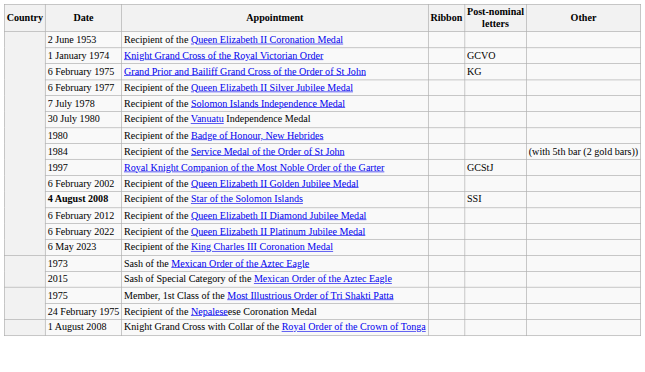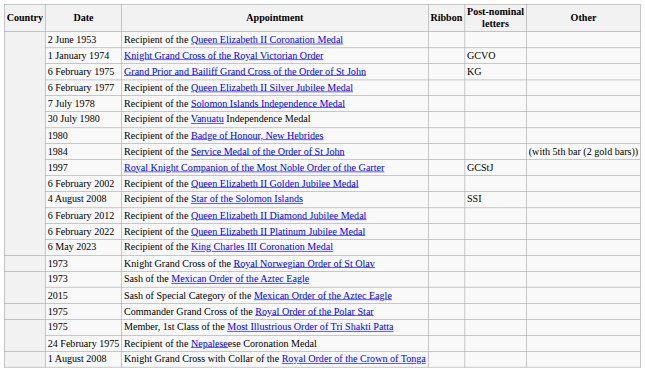 <table class="wikitable plainrowheaders">
 <tr>
 <th scope="col">Country</th>
 <th scope="col">Date</th>
 <th scope="col">Appointment</th>
 <th scope="col">Ribbon</th>
 <th scope="col">Post-nominal<br>letters</th>
 <th>Other</th>
 </tr>
 <tr>
 <th rowspan="14"></th>
 <td>2 June 1953</td>
 <td>Recipient of the <a href='#'>Queen Elizabeth II Coronation Medal</a></td>
 <td></td>
 <td></td>
 <td></td>
 </tr>
 <tr>
 <td>1 January 1974</td>
 <td><a href='#'>Knight Grand Cross of the Royal Victorian Order</a></td>
 <td></td>
 <td>GCVO</td>
 <td></td>
 </tr>
 <tr>
 <td>6 February 1975</td>
 <td><a href='#'>Grand Prior and Bailiff Grand Cross of the Order of St John</a></td>
 <td></td>
 <td>KG</td>
 <td></td>
 </tr>
 <tr>
 <td>6 February 1977</td>
 <td>Recipient of the <a href='#'>Queen Elizabeth II Silver Jubilee Medal</a></td>
 <td></td>
 <td></td>
 <td></td>
 </tr>
 <tr>
 <td>7 July 1978</td>
 <td>Recipient of the <a href='#'>Solomon Islands Independence Medal</a></td>
 <td></td>
 <td></td>
 <td></td>
 </tr>
 <tr>
 <td>30 July 1980</td>
 <td>Recipient of the <a href='#'>Vanuatu</a> Independence Medal</td>
 <td></td>
 <td></td>
 <td></td>
 </tr>
 <tr>
 <td>1980</td>
 <td>Recipient of the <a href='#'>Badge of Honour, New Hebrides</a></td>
 <td></td>
 <td></td>
 <td></td>
 </tr>
 <tr>
 <td>1984</td>
 <td>Recipient of the <a href='#'>Service Medal of the Order of St John</a></td>
 <td></td>
 <td></td>
 <td>(with 5th bar (2 gold bars))</td>
 </tr>
 <tr>
 <td>1997</td>
 <td><a href='#'>Royal Knight Companion of the Most Noble Order of the Garter</a></td>
 <td></td>
 <td>GCStJ</td>
 <td></td>
 </tr>
 <tr>
 <td>6 February 2002</td>
 <td>Recipient of the <a href='#'>Queen Elizabeth II Golden Jubilee Medal</a></td>
 <td></td>
 <td></td>
 <td></td>
 </tr>
 <tr>
-<td><strong>4 August 2008</strong></td>
+<td>4 August 2008</td>
 <td>Recipient of the <a href='#'>Star of the Solomon Islands</a></td>
 <td></td>
 <td>SSI</td>
 <td></td>
 </tr>
 <tr>
 <td>6 February 2012</td>
 <td>Recipient of the <a href='#'>Queen Elizabeth II Diamond Jubilee Medal</a></td>
 <td></td>
 <td></td>
 <td></td>
 </tr>
 <tr>
 <td>6 February 2022</td>
 <td>Recipient of the <a href='#'>Queen Elizabeth II Platinum Jubilee Medal</a></td>
 <td></td>
 <td></td>
 <td></td>
 </tr>
 <tr>
 <td>6 May 2023</td>
 <td>Recipient of the <a href='#'>King Charles III Coronation Medal</a></td>
 <td></td>
 <td></td>
 <td></td>
 </tr>
 <tr>
+<th></th>
+<td>1973</td>
+<td>Knight Grand Cross of the <a href='#'>Royal Norwegian Order of St Olav</a></td>
+<td></td>
+<td></td>
+<td></td>
+</tr>
+<tr>
 <th rowspan="2"></th>
 <td>1973</td>
 <td>Sash of the <a href='#'>Mexican Order of the Aztec Eagle</a></td>
 <td></td>
 <td></td>
 <td></td>
 </tr>
 <tr>
 <td>2015</td>
 <td>Sash of Special Category of the <a href='#'>Mexican Order of the Aztec Eagle</a></td>
+<td></td>
+<td></td>
+<td></td>
+</tr>
+<tr>
+<th></th>
+<td>1975</td>
+<td>Commander Grand Cross of the <a href='#'>Royal Order of the Polar Star</a></td>
 <td></td>
 <td></td>
 <td></td>
 </tr>
 <tr>
 <th rowspan="2"></th>
 <td>1975</td>
 <td>Member, 1st Class of the <a href='#'>Most Illustrious Order of Tri Shakti Patta</a></td>
 <td></td>
 <td></td>
 <td></td>
 </tr>
 <tr>
 <td>24 February 1975</td>
 <td>Recipient of the <a href='#'>Nepalese</a>ese Coronation Medal</td>
 <td></td>
 <td></td>
 <td></td>
 </tr>
 <tr>
 <th></th>
 <td>1 August 2008</td>
 <td>Knight Grand Cross with Collar of the <a href='#'>Royal Order of the Crown of Tonga</a></td>
 <td></td>
 <td></td>
 <td></td>
 </tr>
 </table>
